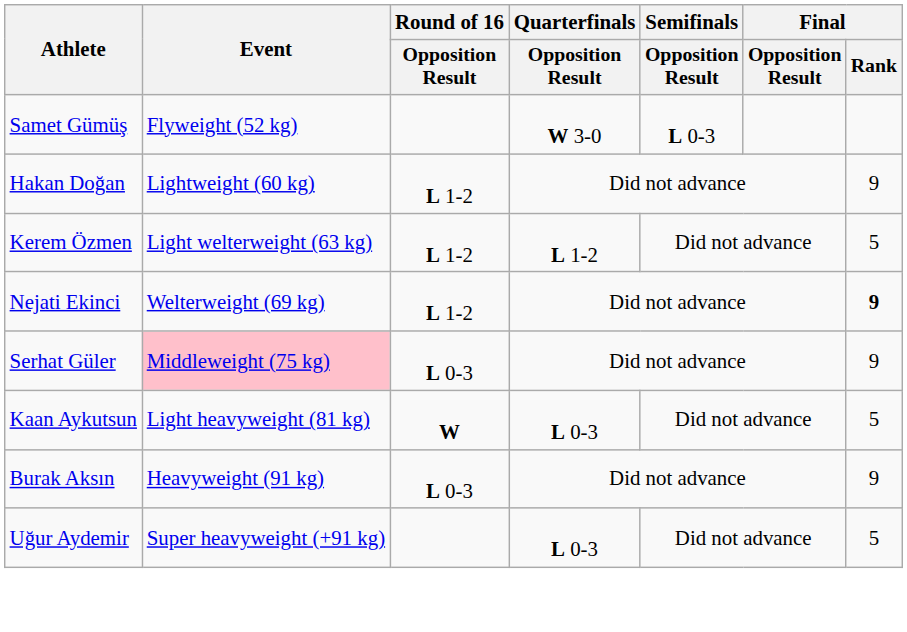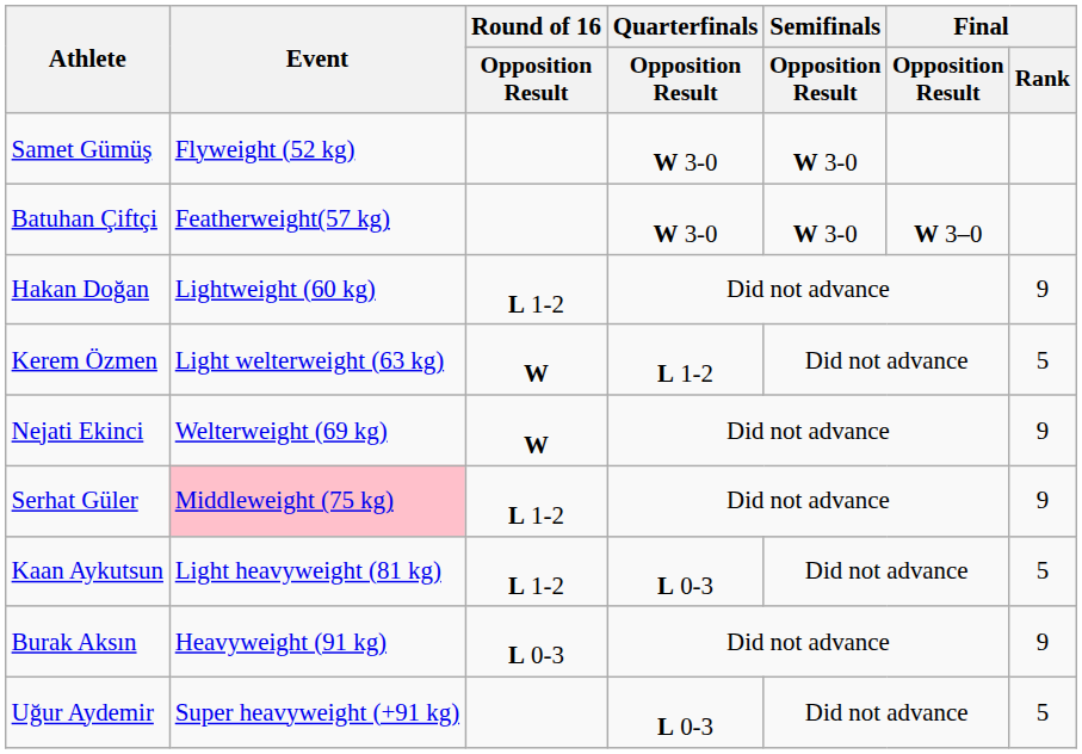 <table class="wikitable" style="font-size:90%">
 <tr>
 <th rowspan=2>Athlete</th>
 <th rowspan=2>Event</th>
 <th>Round of 16</th>
 <th>Quarterfinals</th>
 <th>Semifinals</th>
 <th colspan=2>Final</th>
 </tr>
 <tr style="font-size:95%">
 <th>Opposition<br>Result</th>
 <th>Opposition<br>Result</th>
 <th>Opposition<br>Result</th>
 <th>Opposition<br>Result</th>
 <th>Rank</th>
 </tr>
 <tr align=center>
 <td align=left><a href='#'>Samet Gümüş</a></td>
 <td align=left><a href='#'>Flyweight (52 kg)</a></td>
 <td></td>
 <td><br><strong>W</strong> 3-0</td>
-<td><br><strong>L</strong> 0-3</td>
+<td><br><strong>W</strong> 3-0</td>
 <td></td>
+<td></td>
+</tr>
+<tr align=center>
+<td align=left><a href='#'>Batuhan Çiftçi</a></td>
+<td align=left><a href='#'>Featherweight(57 kg)</a></td>
+<td></td>
+<td><br><strong>W</strong> 3-0</td>
+<td><br><strong>W</strong> 3-0</td>
+<td><br><strong>W</strong> 3–0</td>
 <td></td>
 </tr>
 <tr align=center>
 <td align=left><a href='#'>Hakan Doğan</a></td>
 <td align=left><a href='#'>Lightweight (60 kg)</a></td>
 <td><br><strong>L</strong> 1-2</td>
 <td colspan="3">Did not advance</td>
 <td>9</td>
 </tr>
 <tr align=center>
 <td align=left><a href='#'>Kerem Özmen</a></td>
 <td align=left><a href='#'>Light welterweight (63 kg)</a></td>
-<td><br><strong>L</strong> 1-2</td>
+<td><br><strong>W</strong> </td>
 <td><br><strong>L</strong> 1-2</td>
 <td colspan="2">Did not advance</td>
 <td>5</td>
 </tr>
 <tr align=center>
 <td align=left><a href='#'>Nejati Ekinci</a></td>
 <td align=left><a href='#'>Welterweight (69 kg)</a></td>
-<td><br><strong>L</strong> 1-2</td>
+<td><br><strong>W</strong> </td>
 <td colspan="3">Did not advance</td>
-<td><strong>9</strong></td>
+<td>9</td>
 </tr>
 <tr align=center>
 <td align=left><a href='#'>Serhat Güler</a></td>
 <td align=left style="background: pink;"><a href='#'>Middleweight (75 kg)</a></td>
-<td><br><strong>L</strong> 0-3</td>
+<td><br><strong>L</strong> 1-2</td>
 <td colspan="3">Did not advance</td>
 <td>9</td>
 </tr>
 <tr align=center>
 <td align=left><a href='#'>Kaan Aykutsun</a></td>
 <td align=left><a href='#'>Light heavyweight (81 kg)</a></td>
-<td><br><strong>W</strong> </td>
+<td><br><strong>L</strong> 1-2</td>
 <td><br><strong>L</strong> 0-3</td>
 <td colspan="2">Did not advance</td>
 <td>5</td>
 </tr>
 <tr align=center>
 <td align=left><a href='#'>Burak Aksın</a></td>
 <td align=left><a href='#'>Heavyweight (91 kg)</a></td>
 <td><br><strong>L</strong> 0-3</td>
 <td colspan="3">Did not advance</td>
 <td>9</td>
 </tr>
 <tr align=center>
 <td align=left><a href='#'>Uğur Aydemir</a></td>
 <td align=left><a href='#'>Super heavyweight (+91 kg)</a></td>
 <td></td>
 <td><br><strong>L</strong> 0-3</td>
 <td colspan="2">Did not advance</td>
 <td>5</td>
 </tr>
 </table>
